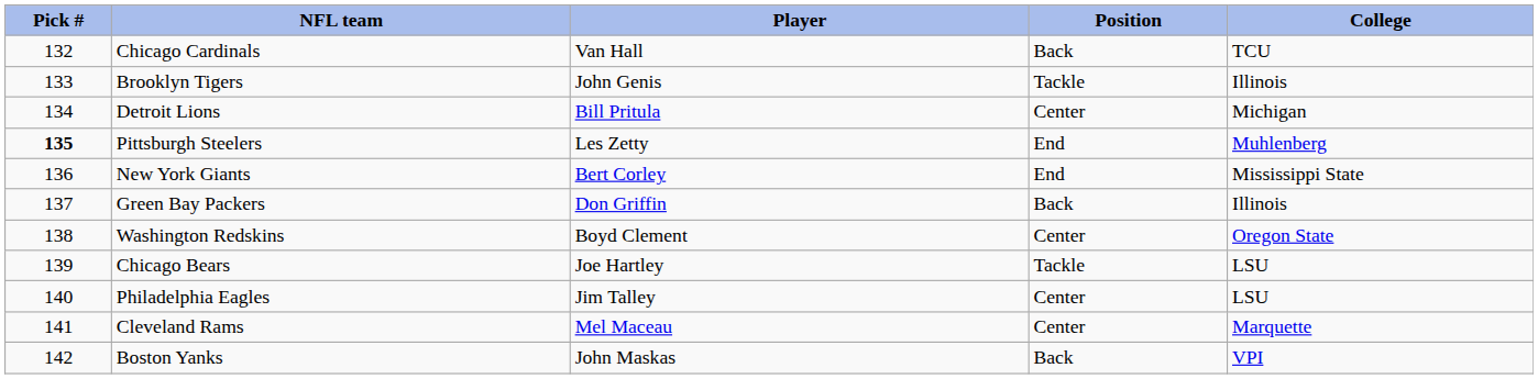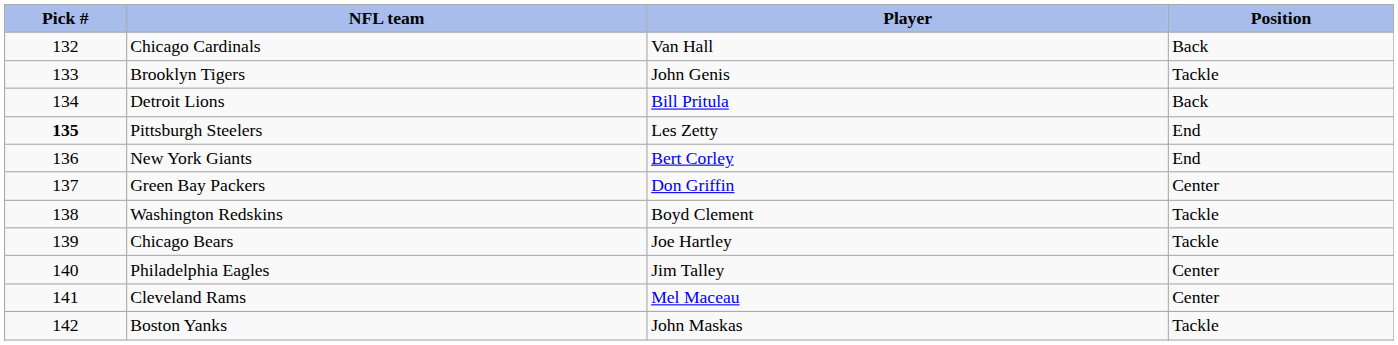 <table class="wikitable sortable sortable" style="width: 100%">
 <tr>
 <th style="background:#A8BDEC;" width=7%>Pick #</th>
 <th width=30% style="background:#A8BDEC;">NFL team</th>
 <th width=30% style="background:#A8BDEC;">Player</th>
 <th width=13% style="background:#A8BDEC;">Position</th>
-<th style="background:#A8BDEC;">College</th>
 </tr>
 <tr>
 <td align=center>132</td>
 <td>Chicago Cardinals</td>
 <td>Van Hall</td>
 <td>Back</td>
-<td>TCU</td>
 </tr>
 <tr>
 <td align=center>133</td>
 <td>Brooklyn Tigers</td>
 <td>John Genis</td>
 <td>Tackle</td>
-<td>Illinois</td>
 </tr>
 <tr>
 <td align=center>134</td>
 <td>Detroit Lions</td>
 <td><a href='#'>Bill Pritula</a></td>
-<td>Center</td>
-<td>Michigan</td>
+<td>Back</td>
 </tr>
 <tr>
 <td align=center><strong>135</strong></td>
 <td>Pittsburgh Steelers</td>
 <td>Les Zetty</td>
 <td>End</td>
-<td><a href='#'>Muhlenberg</a></td>
 </tr>
 <tr>
 <td align=center>136</td>
 <td>New York Giants</td>
 <td><a href='#'>Bert Corley</a></td>
 <td>End</td>
-<td>Mississippi State</td>
 </tr>
 <tr>
 <td align=center>137</td>
 <td>Green Bay Packers</td>
 <td><a href='#'>Don Griffin</a></td>
-<td>Back</td>
-<td>Illinois</td>
+<td>Center</td>
 </tr>
 <tr>
 <td align=center>138</td>
 <td>Washington Redskins</td>
 <td>Boyd Clement</td>
-<td>Center</td>
-<td><a href='#'>Oregon State</a></td>
+<td>Tackle</td>
 </tr>
 <tr>
 <td align=center>139</td>
 <td>Chicago Bears</td>
 <td>Joe Hartley</td>
 <td>Tackle</td>
-<td>LSU</td>
 </tr>
 <tr>
 <td align=center>140</td>
 <td>Philadelphia Eagles</td>
 <td>Jim Talley</td>
 <td>Center</td>
-<td>LSU</td>
 </tr>
 <tr>
 <td align=center>141</td>
 <td>Cleveland Rams</td>
 <td><a href='#'>Mel Maceau</a></td>
 <td>Center</td>
-<td><a href='#'>Marquette</a></td>
 </tr>
 <tr>
 <td align=center>142</td>
 <td>Boston Yanks</td>
 <td>John Maskas</td>
-<td>Back</td>
-<td><a href='#'>VPI</a></td>
+<td>Tackle</td>
 </tr>
 </table>
